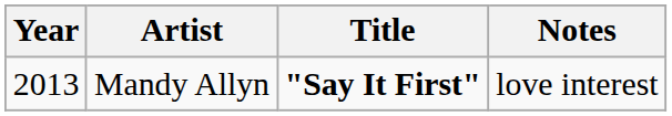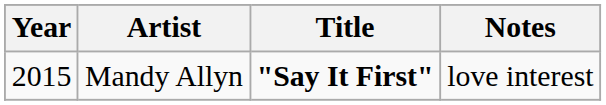 <table class="wikitable sortable">
 <tr>
 <th>Year</th>
 <th>Artist</th>
 <th>Title</th>
 <th class="unsortable">Notes</th>
 </tr>
 <tr>
-<td>2013</td>
+<td>2015</td>
 <td>Mandy Allyn</td>
 <td><strong>"Say It First"</strong></td>
 <td>love interest</td>
 </tr>
 </table>
